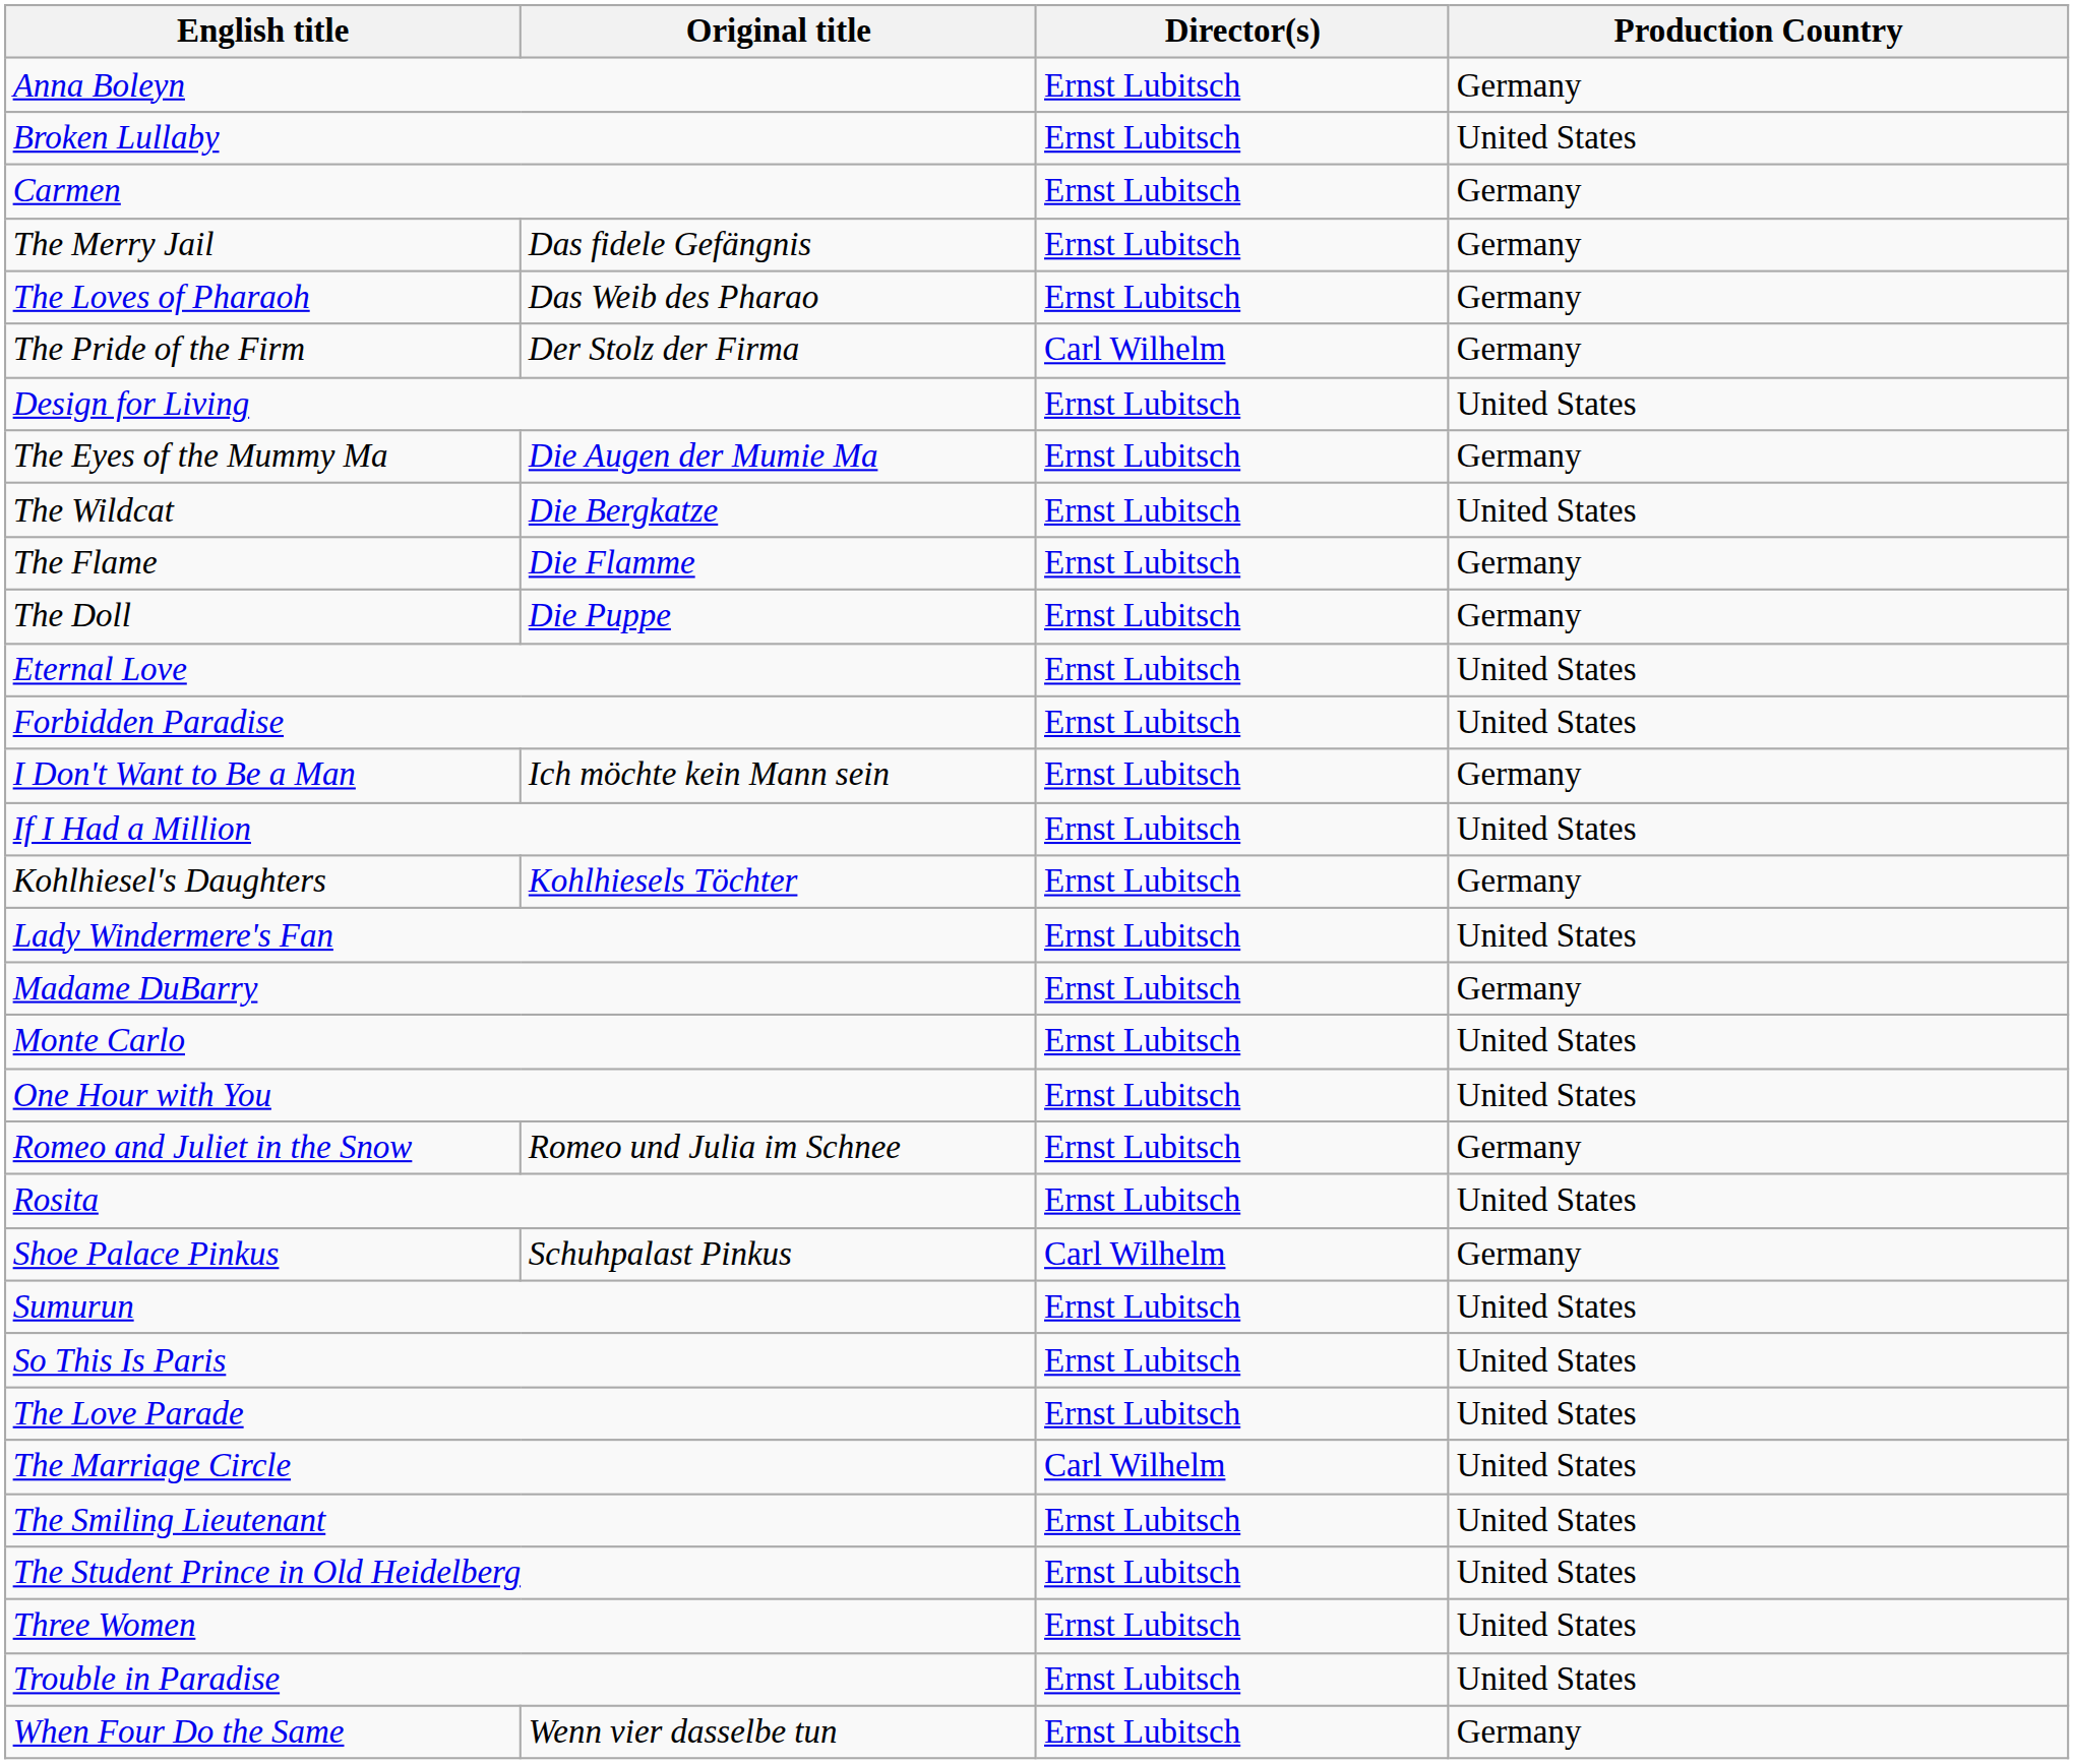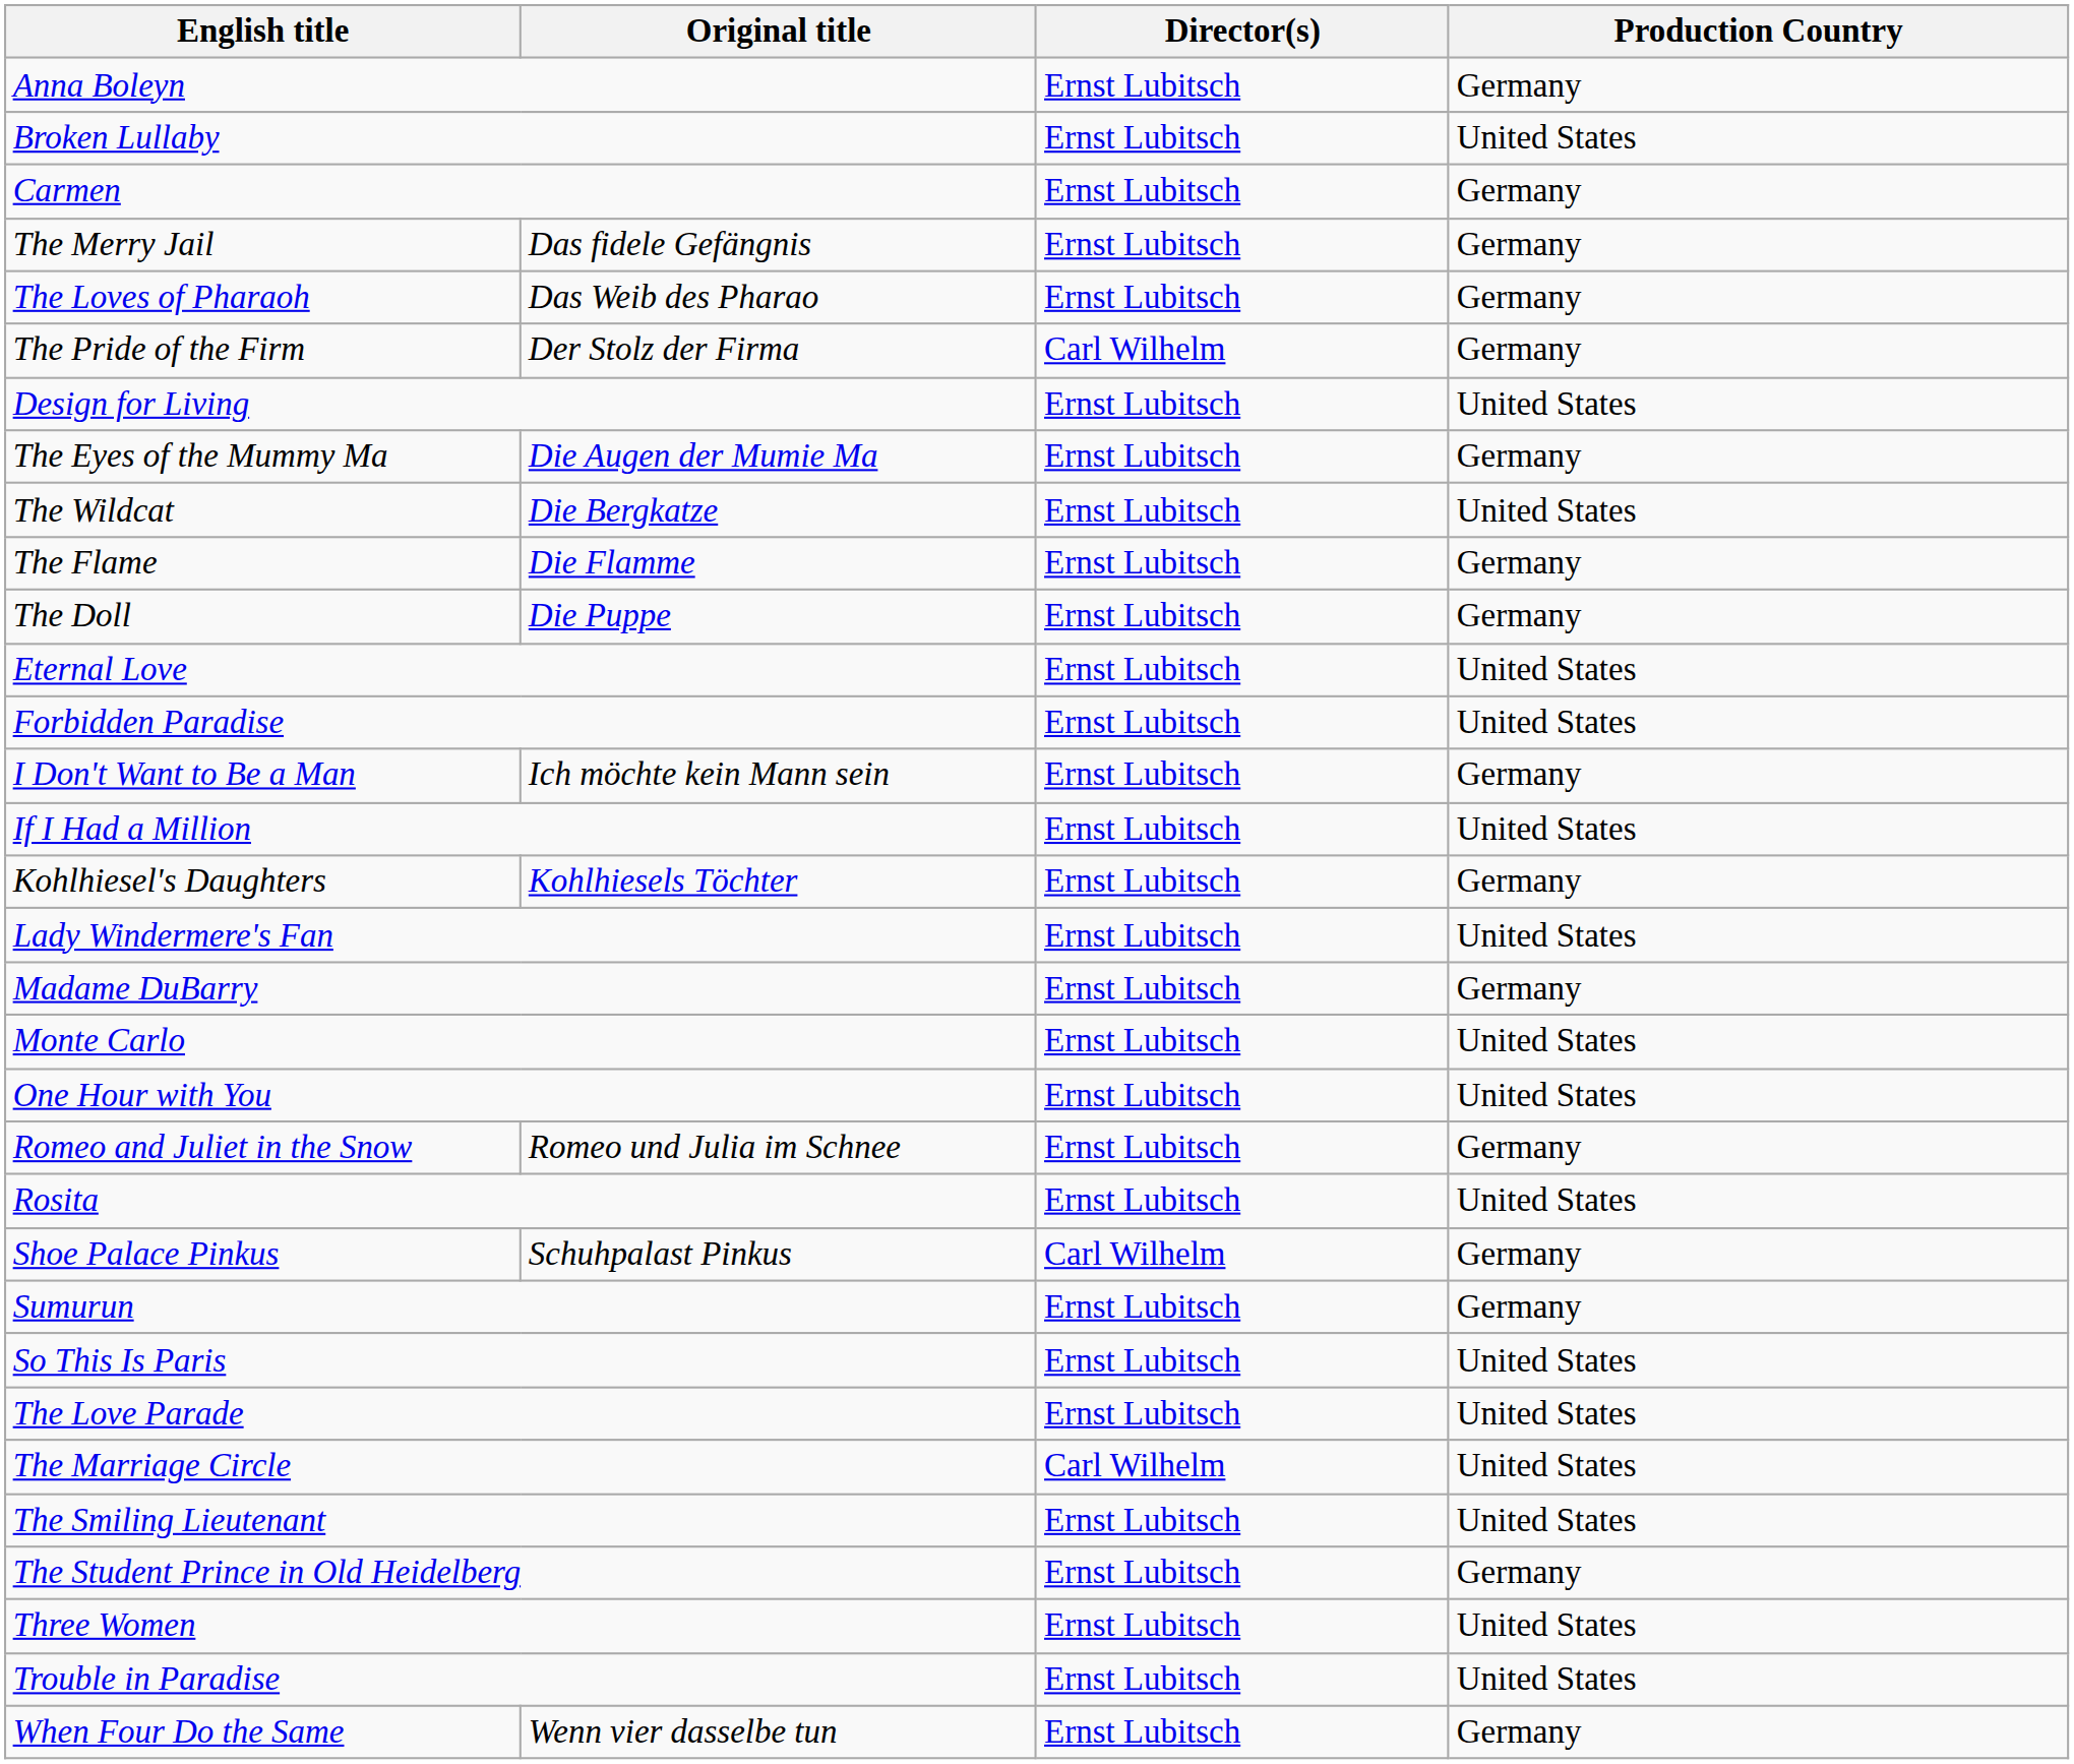 <table class="wikitable" width="78%" cellpadding="5">
 <tr>
 <th width="25%">English title</th>
 <th width="25%">Original title</th>
 <th width="20%">Director(s)</th>
 <th width="30%">Production Country</th>
 </tr>
 <tr>
 <td colspan="2"><em><a href='#'>Anna Boleyn</a></em></td>
 <td><a href='#'>Ernst Lubitsch</a></td>
 <td>Germany</td>
 </tr>
 <tr>
 <td colspan="2"><em><a href='#'>Broken Lullaby</a></em></td>
 <td><a href='#'>Ernst Lubitsch</a></td>
 <td>United States</td>
 </tr>
 <tr>
 <td colspan="2"><em><a href='#'>Carmen</a></em></td>
 <td><a href='#'>Ernst Lubitsch</a></td>
 <td>Germany</td>
 </tr>
 <tr>
 <td><em>The Merry Jail</em></td>
 <td><em>Das fidele Gefängnis</em></td>
 <td><a href='#'>Ernst Lubitsch</a></td>
 <td>Germany</td>
 </tr>
 <tr>
 <td><em><a href='#'>The Loves of Pharaoh</a></em></td>
 <td><em>Das Weib des Pharao</em></td>
 <td><a href='#'>Ernst Lubitsch</a></td>
 <td>Germany</td>
 </tr>
 <tr>
 <td><em>The Pride of the Firm</em></td>
 <td><em>Der Stolz der Firma</em></td>
 <td><a href='#'>Carl Wilhelm</a></td>
 <td>Germany</td>
 </tr>
 <tr>
 <td colspan="2"><em><a href='#'>Design for Living</a></em></td>
 <td><a href='#'>Ernst Lubitsch</a></td>
 <td>United States</td>
 </tr>
 <tr>
 <td><em>The Eyes of the Mummy Ma</em></td>
 <td><em><a href='#'>Die Augen der Mumie Ma</a></em></td>
 <td><a href='#'>Ernst Lubitsch</a></td>
 <td>Germany</td>
 </tr>
 <tr>
 <td><em>The Wildcat</em></td>
 <td><em><a href='#'>Die Bergkatze</a></em></td>
 <td><a href='#'>Ernst Lubitsch</a></td>
 <td>United States</td>
 </tr>
 <tr>
 <td><em>The Flame</em></td>
 <td><em><a href='#'>Die Flamme</a></em></td>
 <td><a href='#'>Ernst Lubitsch</a></td>
 <td>Germany</td>
 </tr>
 <tr>
 <td><em>The Doll</em></td>
 <td><em><a href='#'>Die Puppe</a></em></td>
 <td><a href='#'>Ernst Lubitsch</a></td>
 <td>Germany</td>
 </tr>
 <tr>
 <td colspan="2"><em><a href='#'>Eternal Love</a></em></td>
 <td><a href='#'>Ernst Lubitsch</a></td>
 <td>United States</td>
 </tr>
 <tr>
 <td colspan="2"><em><a href='#'>Forbidden Paradise</a></em></td>
 <td><a href='#'>Ernst Lubitsch</a></td>
 <td>United States</td>
 </tr>
 <tr>
 <td><em><a href='#'>I Don't Want to Be a Man</a></em></td>
 <td><em>Ich möchte kein Mann sein</em></td>
 <td><a href='#'>Ernst Lubitsch</a></td>
 <td>Germany</td>
 </tr>
 <tr>
 <td colspan="2"><em><a href='#'>If I Had a Million</a></em></td>
 <td><a href='#'>Ernst Lubitsch</a></td>
 <td>United States</td>
 </tr>
 <tr>
 <td><em>Kohlhiesel's Daughters</em></td>
 <td><em><a href='#'>Kohlhiesels Töchter</a></em></td>
 <td><a href='#'>Ernst Lubitsch</a></td>
 <td>Germany</td>
 </tr>
 <tr>
 <td colspan="2"><em><a href='#'>Lady Windermere's Fan</a></em></td>
 <td><a href='#'>Ernst Lubitsch</a></td>
 <td>United States</td>
 </tr>
 <tr>
 <td colspan="2"><em><a href='#'>Madame DuBarry</a></em></td>
 <td><a href='#'>Ernst Lubitsch</a></td>
 <td>Germany</td>
 </tr>
 <tr>
 <td colspan="2"><em><a href='#'>Monte Carlo</a></em></td>
 <td><a href='#'>Ernst Lubitsch</a></td>
 <td>United States</td>
 </tr>
 <tr>
 <td colspan="2"><em><a href='#'>One Hour with You</a></em></td>
 <td><a href='#'>Ernst Lubitsch</a></td>
 <td>United States</td>
 </tr>
 <tr>
 <td><em><a href='#'>Romeo and Juliet in the Snow</a></em></td>
 <td><em>Romeo und Julia im Schnee</em></td>
 <td><a href='#'>Ernst Lubitsch</a></td>
 <td>Germany</td>
 </tr>
 <tr>
 <td colspan="2"><em><a href='#'>Rosita</a></em></td>
 <td><a href='#'>Ernst Lubitsch</a></td>
 <td>United States</td>
 </tr>
 <tr>
 <td><em><a href='#'>Shoe Palace Pinkus</a></em></td>
 <td><em>Schuhpalast Pinkus</em></td>
 <td><a href='#'>Carl Wilhelm</a></td>
 <td>Germany</td>
 </tr>
 <tr>
 <td colspan="2"><em><a href='#'>Sumurun</a></em></td>
 <td><a href='#'>Ernst Lubitsch</a></td>
-<td>United States</td>
+<td>Germany</td>
 </tr>
 <tr>
 <td colspan="2"><em><a href='#'>So This Is Paris</a></em></td>
 <td><a href='#'>Ernst Lubitsch</a></td>
 <td>United States</td>
 </tr>
 <tr>
 <td colspan="2"><em><a href='#'>The Love Parade</a></em></td>
 <td><a href='#'>Ernst Lubitsch</a></td>
 <td>United States</td>
 </tr>
 <tr>
 <td colspan="2"><em><a href='#'>The Marriage Circle</a></em></td>
 <td><a href='#'>Carl Wilhelm</a></td>
 <td>United States</td>
 </tr>
 <tr>
 <td colspan="2"><em><a href='#'>The Smiling Lieutenant</a></em></td>
 <td><a href='#'>Ernst Lubitsch</a></td>
 <td>United States</td>
 </tr>
 <tr>
 <td colspan="2"><em><a href='#'>The Student Prince in Old Heidelberg</a></em></td>
 <td><a href='#'>Ernst Lubitsch</a></td>
-<td>United States</td>
+<td>Germany</td>
 </tr>
 <tr>
 <td colspan="2"><em><a href='#'>Three Women</a></em></td>
 <td><a href='#'>Ernst Lubitsch</a></td>
 <td>United States</td>
 </tr>
 <tr>
 <td colspan="2"><em><a href='#'>Trouble in Paradise</a></em></td>
 <td><a href='#'>Ernst Lubitsch</a></td>
 <td>United States</td>
 </tr>
 <tr>
 <td><em><a href='#'>When Four Do the Same</a></em></td>
 <td><em>Wenn vier dasselbe tun</em></td>
 <td><a href='#'>Ernst Lubitsch</a></td>
 <td>Germany</td>
 </tr>
 </table>
